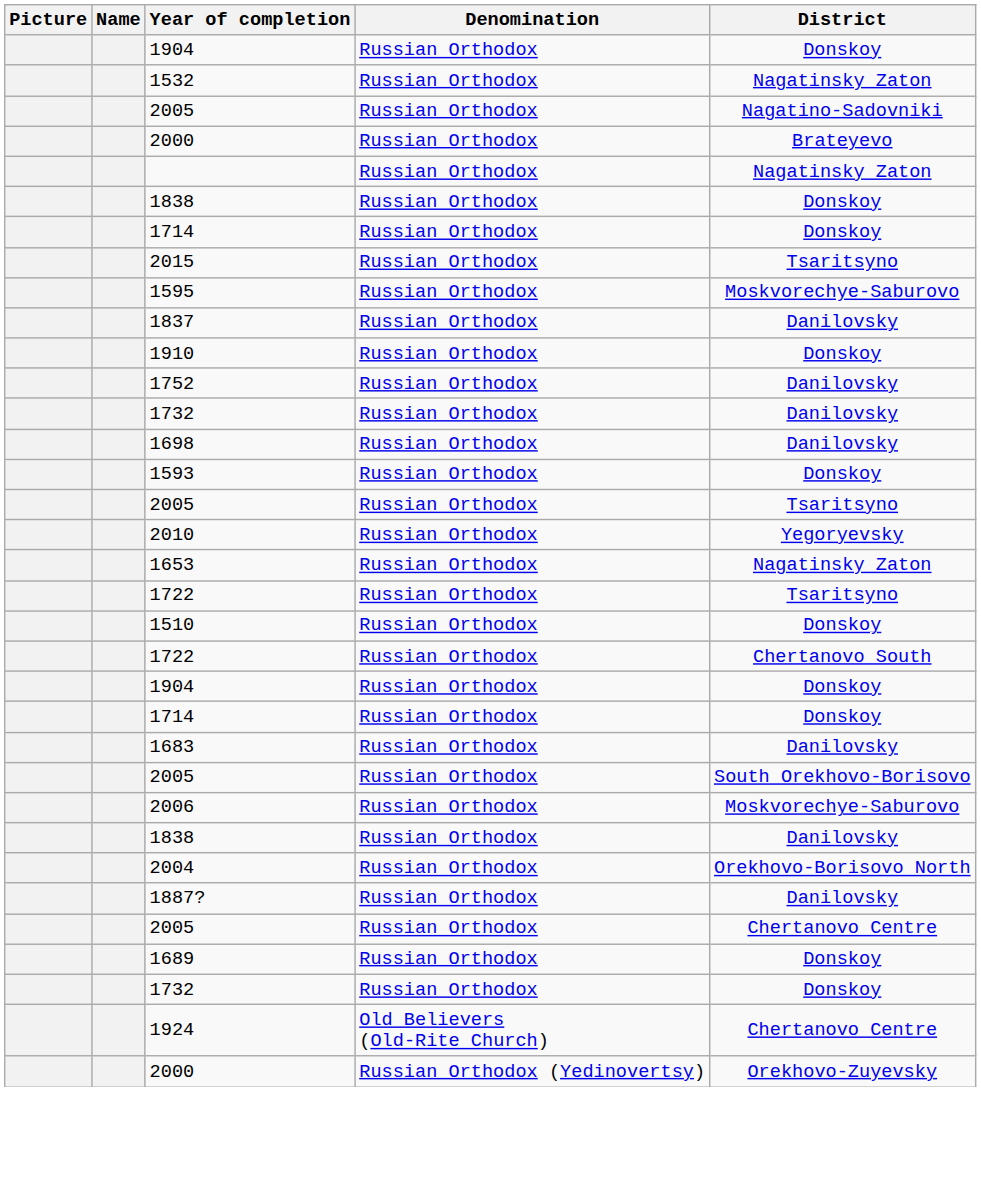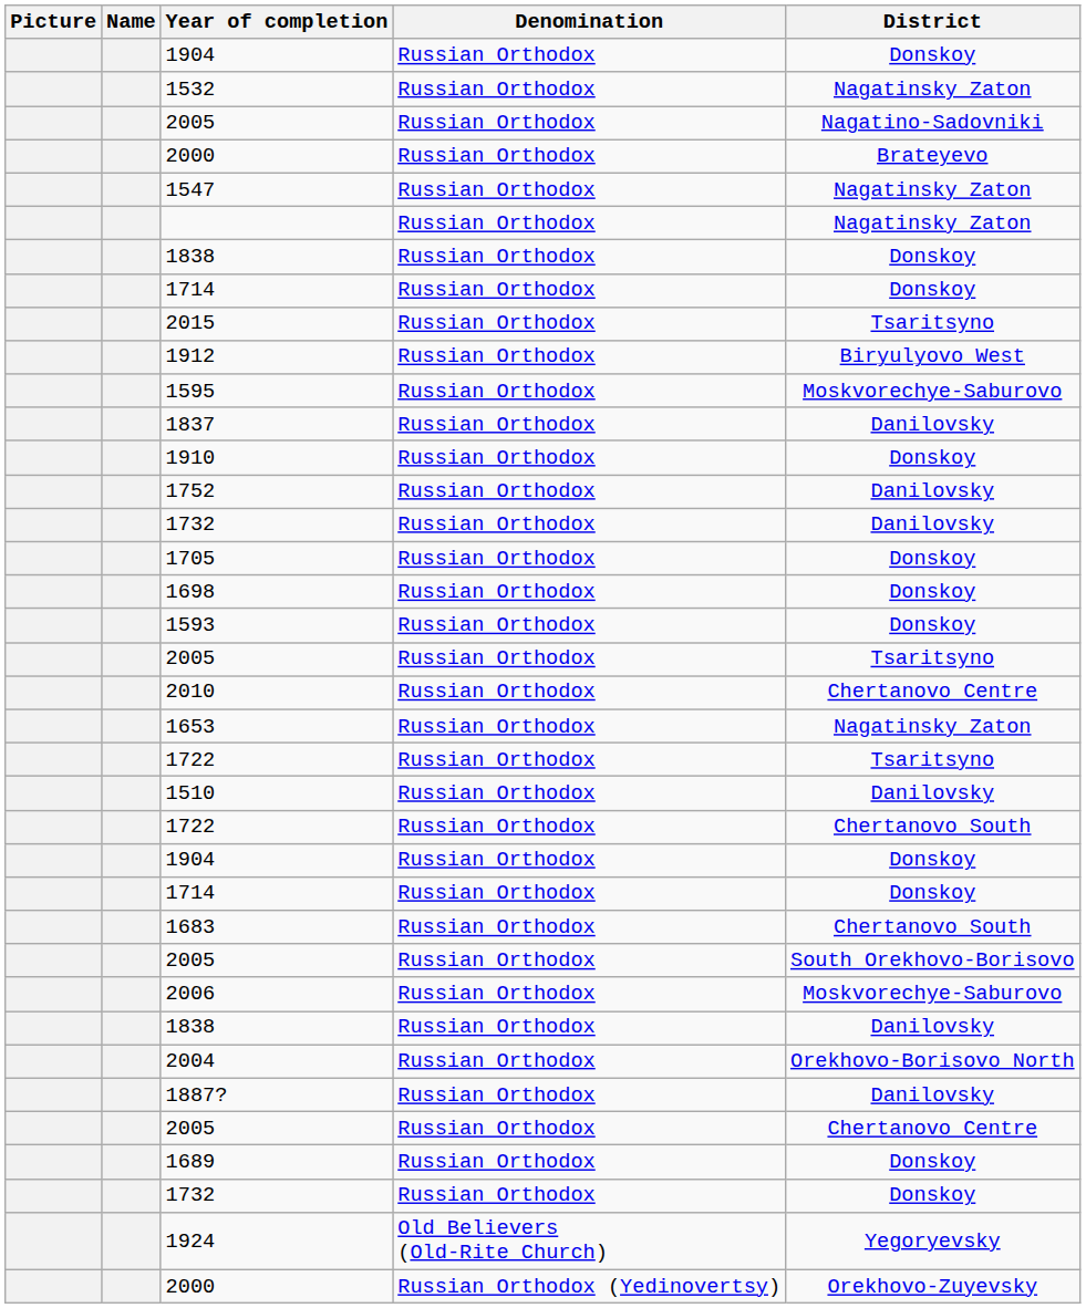 <table class="wikitable sortable plainrowheaders">
 <tr>
 <th scope="col" class="unsortable">Picture</th>
 <th scope="col">Name</th>
 <th scope="col">Year of completion</th>
 <th scope="col">Denomination</th>
 <th scope="col">District</th>
 </tr>
 <tr>
 <th scope="row"></th>
 <th scope="row"><br><small></small></th>
 <td>1904</td>
 <td><a href='#'>Russian Orthodox</a></td>
 <td style="text-align:center;"><a href='#'>Donskoy</a><br></td>
 </tr>
 <tr>
 <th scope="row"></th>
 <th scope="row"><br><small></small></th>
 <td>1532</td>
 <td><a href='#'>Russian Orthodox</a></td>
 <td style="text-align:center;"><a href='#'>Nagatinsky Zaton</a><br></td>
 </tr>
 <tr>
 <th scope="row"></th>
 <th scope="row"><br><small></small></th>
 <td>2005</td>
 <td><a href='#'>Russian Orthodox</a></td>
 <td style="text-align:center;"><a href='#'>Nagatino-Sadovniki</a><br></td>
 </tr>
 <tr>
 <th scope="row"></th>
 <th scope="row"><br><small></small></th>
 <td>2000</td>
 <td><a href='#'>Russian Orthodox</a></td>
 <td style="text-align:center;"><a href='#'>Brateyevo</a><br></td>
 </tr>
 <tr>
 <th scope="row"></th>
 <th scope="row"><br><small></small></th>
+<td>1547</td>
+<td><a href='#'>Russian Orthodox</a></td>
+<td style="text-align:center;"><a href='#'>Nagatinsky Zaton</a><br></td>
+</tr>
+<tr>
+<th scope="row"></th>
+<th scope="row"><br><small></small></th>
 <td></td>
 <td><a href='#'>Russian Orthodox</a></td>
 <td style="text-align:center;"><a href='#'>Nagatinsky Zaton</a><br></td>
 </tr>
 <tr>
 <th scope="row"></th>
 <th scope="row"><br><small></small></th>
 <td>1838</td>
 <td><a href='#'>Russian Orthodox</a></td>
 <td style="text-align:center;"><a href='#'>Donskoy</a><br></td>
 </tr>
 <tr>
 <th scope="row"></th>
 <th scope="row"><br><small></small></th>
 <td>1714</td>
 <td><a href='#'>Russian Orthodox</a></td>
 <td style="text-align:center;"><a href='#'>Donskoy</a><br></td>
 </tr>
 <tr>
 <th scope="row"></th>
 <th scope="row"><br><small></small></th>
 <td>2015</td>
 <td><a href='#'>Russian Orthodox</a></td>
 <td style="text-align:center;"><a href='#'>Tsaritsyno</a><br></td>
+</tr>
+<tr>
+<th scope="row"></th>
+<th scope="row"><br><small></small></th>
+<td>1912</td>
+<td><a href='#'>Russian Orthodox</a></td>
+<td style="text-align:center;"><a href='#'>Biryulyovo West</a><br></td>
 </tr>
 <tr>
 <th scope="row"></th>
 <th scope="row"><br><small></small></th>
 <td>1595</td>
 <td><a href='#'>Russian Orthodox</a></td>
 <td style="text-align:center;"><a href='#'>Moskvorechye-Saburovo</a><br></td>
 </tr>
 <tr>
 <th scope="row"></th>
 <th scope="row"><br><small></small></th>
 <td>1837</td>
 <td><a href='#'>Russian Orthodox</a></td>
 <td style="text-align:center;"><a href='#'>Danilovsky</a><br></td>
 </tr>
 <tr>
 <th scope="row"></th>
 <th scope="row"><br><small></small></th>
 <td>1910</td>
 <td><a href='#'>Russian Orthodox</a></td>
 <td style="text-align:center;"><a href='#'>Donskoy</a><br></td>
 </tr>
 <tr>
 <th scope="row"></th>
 <th scope="row"><br><small></small></th>
 <td>1752</td>
 <td><a href='#'>Russian Orthodox</a></td>
 <td style="text-align:center;"><a href='#'>Danilovsky</a><br></td>
 </tr>
 <tr>
 <th scope="row"></th>
 <th scope="row"><br><small></small></th>
 <td>1732</td>
 <td><a href='#'>Russian Orthodox</a></td>
 <td style="text-align:center;"><a href='#'>Danilovsky</a><br></td>
 </tr>
 <tr>
 <th scope="row"></th>
 <th scope="row"><br><small></small></th>
+<td>1705</td>
+<td><a href='#'>Russian Orthodox</a></td>
+<td style="text-align:center;"><a href='#'>Donskoy</a><br></td>
+</tr>
+<tr>
+<th scope="row"></th>
+<th scope="row"><br><small></small></th>
 <td>1698</td>
 <td><a href='#'>Russian Orthodox</a></td>
-<td style="text-align:center;"><a href='#'>Danilovsky</a><br></td>
+<td style="text-align:center;"><a href='#'>Donskoy</a><br></td>
 </tr>
 <tr>
 <th scope="row"></th>
 <th scope="row"><br><small></small></th>
 <td>1593</td>
 <td><a href='#'>Russian Orthodox</a></td>
 <td style="text-align:center;"><a href='#'>Donskoy</a><br></td>
 </tr>
 <tr>
 <th scope="row"></th>
 <th scope="row"><br><small></small></th>
 <td>2005</td>
 <td><a href='#'>Russian Orthodox</a></td>
 <td style="text-align:center;"><a href='#'>Tsaritsyno</a><br></td>
 </tr>
 <tr>
 <th scope="row"></th>
 <th scope="row"><br><small></small></th>
 <td>2010</td>
 <td><a href='#'>Russian Orthodox</a></td>
-<td style="text-align:center;"><a href='#'>Yegoryevsky</a></td>
+<td style="text-align:center;"><a href='#'>Chertanovo Centre</a><br></td>
 </tr>
 <tr>
 <th scope="row"></th>
 <th scope="row"><br><small></small></th>
 <td>1653</td>
 <td><a href='#'>Russian Orthodox</a></td>
 <td style="text-align:center;"><a href='#'>Nagatinsky Zaton</a><br></td>
 </tr>
 <tr>
 <th scope="row"></th>
 <th scope="row"><br><small></small></th>
 <td>1722</td>
 <td><a href='#'>Russian Orthodox</a></td>
 <td style="text-align:center;"><a href='#'>Tsaritsyno</a><br></td>
 </tr>
 <tr>
 <th scope="row"></th>
 <th scope="row"><br><small></small></th>
 <td>1510</td>
 <td><a href='#'>Russian Orthodox</a></td>
-<td style="text-align:center;"><a href='#'>Donskoy</a><br></td>
+<td style="text-align:center;"><a href='#'>Danilovsky</a><br></td>
 </tr>
 <tr>
 <th scope="row"></th>
 <th scope="row"><br><small></small></th>
 <td>1722</td>
 <td><a href='#'>Russian Orthodox</a></td>
 <td style="text-align:center;"><a href='#'>Chertanovo South</a><br></td>
 </tr>
 <tr>
 <th scope="row"></th>
 <th scope="row"><br><small></small></th>
 <td>1904</td>
 <td><a href='#'>Russian Orthodox</a></td>
 <td style="text-align:center;"><a href='#'>Donskoy</a><br></td>
 </tr>
 <tr>
 <th scope="row"></th>
 <th scope="row"><br><small></small></th>
 <td>1714</td>
 <td><a href='#'>Russian Orthodox</a></td>
 <td style="text-align:center;"><a href='#'>Donskoy</a><br></td>
 </tr>
 <tr>
 <th scope="row"></th>
 <th scope="row"><br><small></small></th>
 <td>1683</td>
 <td><a href='#'>Russian Orthodox</a></td>
-<td style="text-align:center;"><a href='#'>Danilovsky</a><br></td>
+<td style="text-align:center;"><a href='#'>Chertanovo South</a><br></td>
 </tr>
 <tr>
 <th scope="row"></th>
 <th scope="row"><br><small></small></th>
 <td>2005</td>
 <td><a href='#'>Russian Orthodox</a></td>
 <td style="text-align:center;"><a href='#'>South Orekhovo-Borisovo</a><br></td>
 </tr>
 <tr>
 <th scope="row"></th>
 <th scope="row"><br><small></small></th>
 <td>2006</td>
 <td><a href='#'>Russian Orthodox</a></td>
 <td style="text-align:center;"><a href='#'>Moskvorechye-Saburovo</a><br></td>
 </tr>
 <tr>
 <th scope="row"></th>
 <th scope="row"><br><small></small></th>
 <td>1838</td>
 <td><a href='#'>Russian Orthodox</a></td>
 <td style="text-align:center;"><a href='#'>Danilovsky</a><br></td>
 </tr>
 <tr>
 <th scope="row"></th>
 <th scope="row"><br><small></small></th>
 <td>2004</td>
 <td><a href='#'>Russian Orthodox</a></td>
 <td style="text-align:center;"><a href='#'>Orekhovo-Borisovo North</a><br></td>
 </tr>
 <tr>
 <th scope="row"></th>
 <th scope="row"><br><small></small></th>
 <td>1887?</td>
 <td><a href='#'>Russian Orthodox</a></td>
 <td style="text-align:center;"><a href='#'>Danilovsky</a><br></td>
 </tr>
 <tr>
 <th scope="row"></th>
 <th scope="row"><br><small></small></th>
 <td>2005</td>
 <td><a href='#'>Russian Orthodox</a></td>
 <td style="text-align:center;"><a href='#'>Chertanovo Centre</a><br></td>
 </tr>
 <tr>
 <th scope="row"></th>
 <th scope="row"><br><small></small></th>
 <td>1689</td>
 <td><a href='#'>Russian Orthodox</a></td>
 <td style="text-align:center;"><a href='#'>Donskoy</a><br></td>
 </tr>
 <tr>
 <th scope="row"></th>
 <th scope="row"><br><small></small></th>
 <td>1732</td>
 <td><a href='#'>Russian Orthodox</a></td>
 <td style="text-align:center;"><a href='#'>Donskoy</a><br></td>
 </tr>
 <tr>
 <th scope="row"></th>
 <th scope="row"><br><small></small></th>
 <td>1924</td>
 <td><a href='#'>Old Believers</a><br>(<a href='#'>Old-Rite Church</a>)</td>
-<td style="text-align:center;"><a href='#'>Chertanovo Centre</a><br></td>
+<td style="text-align:center;"><a href='#'>Yegoryevsky</a></td>
 </tr>
 <tr>
 <th scope="row"></th>
 <th scope="row"><br><small></small></th>
 <td>2000</td>
 <td><a href='#'>Russian Orthodox</a> (<a href='#'>Yedinovertsy</a>)</td>
 <td style="text-align:center;"><a href='#'>Orekhovo-Zuyevsky</a></td>
 </tr>
 </table>
